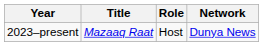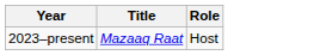 <table class="wikitable">
 <tr>
 <th>Year</th>
 <th>Title</th>
 <th>Role</th>
-<th>Network</th>
 </tr>
 <tr>
 <td>2023–present</td>
 <td><em><a href='#'>Mazaaq Raat</a></em></td>
 <td>Host</td>
-<td><a href='#'>Dunya News</a></td>
 </tr>
 </table>
